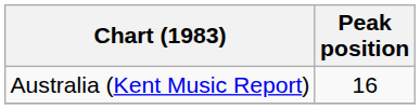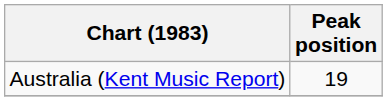 <table class="wikitable">
 <tr>
 <th>Chart (1983)</th>
 <th>Peak<br>position</th>
 </tr>
 <tr>
 <td>Australia (<a href='#'>Kent Music Report</a>)</td>
-<td style="text-align:center;">16</td>
+<td style="text-align:center;">19</td>
 </tr>
 <tr>
 </tr>
 </table>
